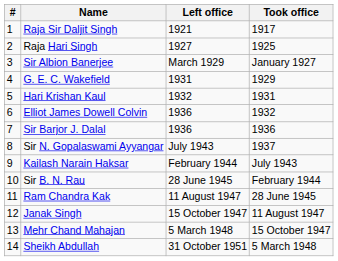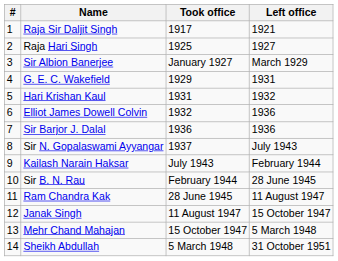 <table class="wikitable">
 <tr>
 <th>#</th>
 <th>Name</th>
+<th>Took office</th>
 <th>Left office</th>
-<th>Took office</th>
 </tr>
 <tr>
 <td>1</td>
 <td><a href='#'>Raja Sir Daljit Singh</a></td>
+<td>1917</td>
 <td>1921</td>
-<td>1917</td>
 </tr>
 <tr>
 <td>2</td>
 <td>Raja <a href='#'>Hari Singh</a></td>
+<td>1925</td>
 <td>1927</td>
-<td>1925</td>
 </tr>
 <tr>
 <td>3</td>
 <td><a href='#'>Sir Albion Banerjee</a></td>
+<td>January 1927</td>
 <td>March 1929</td>
-<td>January 1927</td>
 </tr>
 <tr>
 <td>4</td>
 <td><a href='#'>G. E. C. Wakefield</a></td>
+<td>1929</td>
 <td>1931</td>
-<td>1929</td>
 </tr>
 <tr>
 <td>5</td>
 <td><a href='#'>Hari Krishan Kaul</a></td>
+<td>1931</td>
 <td>1932</td>
-<td>1931</td>
 </tr>
 <tr>
 <td>6</td>
 <td><a href='#'>Elliot James Dowell Colvin</a></td>
+<td>1932</td>
 <td>1936</td>
-<td>1932</td>
 </tr>
 <tr>
 <td>7</td>
 <td><a href='#'>Sir Barjor J. Dalal</a></td>
 <td>1936</td>
 <td>1936</td>
 </tr>
 <tr>
 <td>8</td>
 <td>Sir <a href='#'>N. Gopalaswami Ayyangar</a></td>
+<td>1937</td>
 <td>July 1943</td>
-<td>1937</td>
 </tr>
 <tr>
 <td>9</td>
 <td><a href='#'>Kailash Narain Haksar</a></td>
+<td>July 1943</td>
 <td>February 1944</td>
-<td>July 1943</td>
 </tr>
 <tr>
 <td>10</td>
 <td>Sir <a href='#'>B. N. Rau</a></td>
+<td>February 1944</td>
 <td>28 June 1945</td>
-<td>February 1944</td>
 </tr>
 <tr>
 <td>11</td>
 <td><a href='#'>Ram Chandra Kak</a></td>
+<td>28 June 1945</td>
 <td>11 August 1947</td>
-<td>28 June 1945</td>
 </tr>
 <tr>
 <td>12</td>
 <td><a href='#'>Janak Singh</a></td>
+<td>11 August 1947</td>
 <td>15 October 1947</td>
-<td>11 August 1947</td>
 </tr>
 <tr>
 <td>13</td>
 <td><a href='#'>Mehr Chand Mahajan</a></td>
+<td>15 October 1947</td>
 <td>5 March 1948</td>
-<td>15 October 1947</td>
 </tr>
 <tr>
 <td>14</td>
 <td><a href='#'>Sheikh Abdullah</a></td>
+<td>5 March 1948</td>
 <td>31 October 1951</td>
-<td>5 March 1948</td>
 </tr>
 </table>
